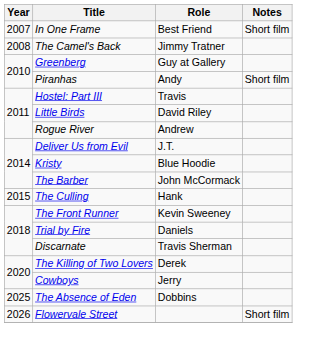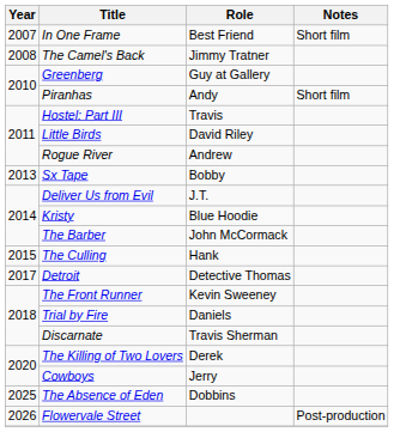 <table class="wikitable sortable">
 <tr>
 <th>Year</th>
 <th>Title</th>
 <th>Role</th>
 <th class="unsortable">Notes</th>
 </tr>
 <tr>
 <td>2007</td>
 <td><em>In One Frame</em></td>
 <td>Best Friend</td>
 <td>Short film</td>
 </tr>
 <tr>
 <td>2008</td>
 <td><em>The Camel's Back</em></td>
 <td>Jimmy Tratner</td>
 <td></td>
 </tr>
 <tr>
 <td rowspan="2">2010</td>
 <td><em><a href='#'>Greenberg</a></em></td>
 <td>Guy at Gallery</td>
 <td></td>
 </tr>
 <tr>
 <td><em>Piranhas</em></td>
 <td>Andy</td>
 <td>Short film</td>
 </tr>
 <tr>
 <td rowspan="3">2011</td>
 <td><em><a href='#'>Hostel: Part III</a></em></td>
 <td>Travis</td>
 <td></td>
 </tr>
 <tr>
 <td><em><a href='#'>Little Birds</a></em></td>
 <td>David Riley</td>
 <td></td>
 </tr>
 <tr>
 <td><em>Rogue River</em></td>
 <td>Andrew</td>
 <td></td>
 </tr>
 <tr>
+<td>2013</td>
+<td><em><a href='#'>Sx Tape</a></em></td>
+<td>Bobby</td>
+<td></td>
+</tr>
+<tr>
 <td rowspan="3">2014</td>
 <td><em><a href='#'>Deliver Us from Evil</a></em></td>
 <td>J.T.</td>
 <td></td>
 </tr>
 <tr>
 <td><em><a href='#'>Kristy</a></em></td>
 <td>Blue Hoodie</td>
 <td></td>
 </tr>
 <tr>
 <td><em><a href='#'>The Barber</a></em></td>
 <td>John McCormack</td>
 <td></td>
 </tr>
 <tr>
 <td>2015</td>
 <td><em><a href='#'>The Culling</a></em></td>
 <td>Hank</td>
+<td></td>
+</tr>
+<tr>
+<td>2017</td>
+<td><em><a href='#'>Detroit</a></em></td>
+<td>Detective Thomas</td>
 <td></td>
 </tr>
 <tr>
 <td rowspan="3">2018</td>
 <td><em><a href='#'>The Front Runner</a></em></td>
 <td>Kevin Sweeney</td>
 <td></td>
 </tr>
 <tr>
 <td><em><a href='#'>Trial by Fire</a></em></td>
 <td>Daniels</td>
 <td></td>
 </tr>
 <tr>
 <td><em>Discarnate</em></td>
 <td>Travis Sherman</td>
 <td></td>
 </tr>
 <tr>
 <td rowspan="2">2020</td>
 <td><em><a href='#'>The Killing of Two Lovers</a></em></td>
 <td>Derek</td>
 <td></td>
 </tr>
 <tr>
 <td><em><a href='#'>Cowboys</a></em></td>
 <td>Jerry</td>
 <td></td>
 </tr>
 <tr>
 <td>2025</td>
 <td><em><a href='#'>The Absence of Eden</a></em></td>
 <td>Dobbins</td>
 <td></td>
 </tr>
 <tr>
 <td>2026</td>
 <td><em><a href='#'>Flowervale Street</a></em></td>
 <td></td>
-<td>Short film</td>
+<td>Post-production</td>
 </tr>
 <tr>
 </tr>
 </table>
